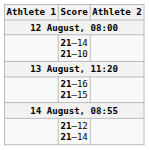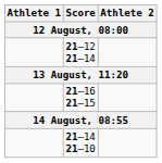 <table class="wikitable" style="text-align: center; font-size:90% ">
 <tr>
 <th align="right">Athlete 1</th>
 <th>Score</th>
 <th align="left">Athlete 2</th>
 </tr>
 <tr>
 <th colspan=3>12 August, 08:00</th>
 </tr>
 <tr>
 <td align=right><strong></strong></td>
-<td align=center><strong>21</strong>–14<br><strong>21</strong>–10</td>
+<td align=center><strong>21</strong>–12<br><strong>21</strong>–14</td>
 <td align=left></td>
 </tr>
 <tr>
 <th colspan=3>13 August, 11:20</th>
 </tr>
 <tr>
 <td align=right><strong></strong></td>
 <td align=center><strong>21</strong>–16<br><strong>21</strong>–15</td>
 <td align=left></td>
 </tr>
 <tr>
 <th colspan=3>14 August, 08:55</th>
 </tr>
 <tr>
 <td align=right><strong></strong></td>
-<td align=center><strong>21</strong>–12<br><strong>21</strong>–14</td>
+<td align=center><strong>21</strong>–14<br><strong>21</strong>–10</td>
 <td align=left></td>
 </tr>
 </table>
